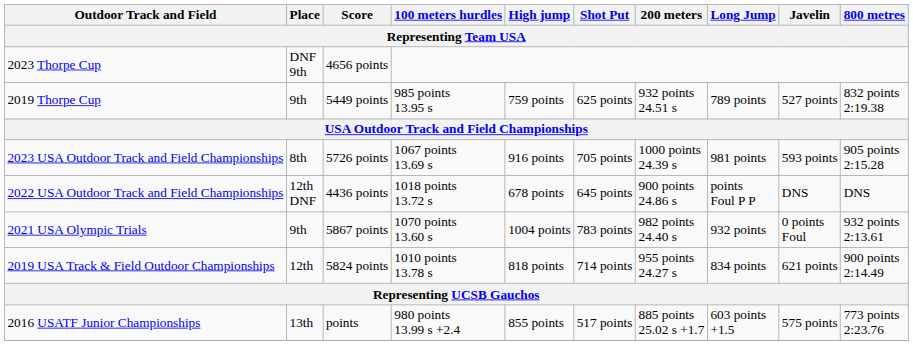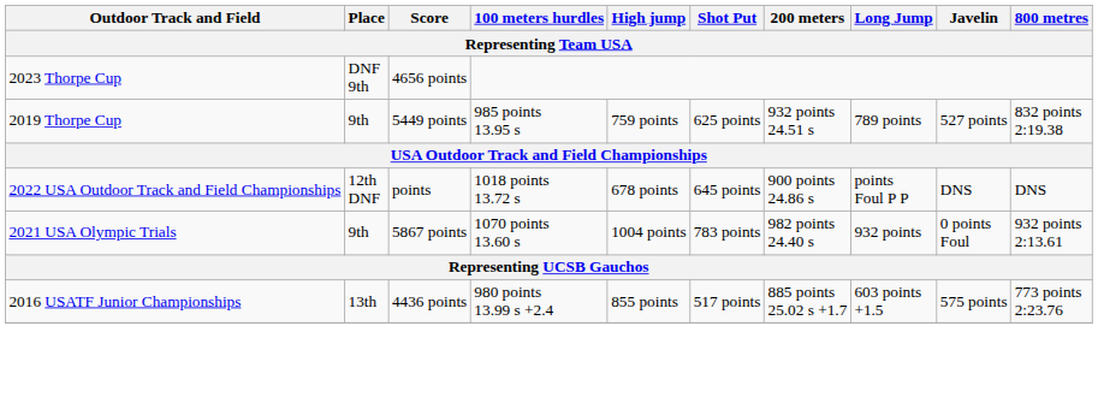 <table class="wikitable">
 <tr>
 <th>Outdoor Track and Field</th>
 <th>Place</th>
 <th>Score</th>
 <th><a href='#'>100 meters hurdles</a></th>
 <th><a href='#'>High jump</a></th>
 <th><a href='#'>Shot Put</a></th>
 <th>200 meters</th>
 <th><a href='#'>Long Jump</a></th>
 <th>Javelin</th>
 <th><a href='#'>800 metres</a></th>
 </tr>
 <tr>
 <th colspan="10">Representing <a href='#'>Team USA</a> </th>
 </tr>
 <tr>
 <td>2023 <a href='#'>Thorpe Cup</a></td>
 <td>DNF <br>9th</td>
 <td>4656 points</td>
 </tr>
 <tr>
 <td>2019 <a href='#'>Thorpe Cup</a></td>
 <td>9th</td>
 <td>5449 points</td>
 <td>985 points <br>13.95 s</td>
 <td>759 points <br></td>
 <td>625 points <br></td>
 <td>932 points <br>24.51 s</td>
 <td>789 points<br></td>
 <td>527 points<br></td>
 <td>832 points <br>2:19.38</td>
 </tr>
 <tr>
 <th colspan="10"><a href='#'>USA Outdoor Track and Field Championships</a></th>
 </tr>
 <tr>
-<td><a href='#'>2023 USA Outdoor Track and Field Championships</a></td>
-<td>8th</td>
-<td>5726 points</td>
-<td>1067 points <br>13.69 s</td>
-<td>916 points <br></td>
-<td>705 points <br></td>
-<td>1000 points <br>24.39 s</td>
-<td>981 points<br></td>
-<td>593 points<br></td>
-<td>905 points <br>2:15.28</td>
-</tr>
-<tr>
 <td><a href='#'>2022 USA Outdoor Track and Field Championships</a></td>
 <td>12th<br>DNF</td>
-<td>4436 points</td>
+<td>points</td>
 <td>1018 points <br>13.72 s</td>
 <td>678 points <br></td>
 <td>645 points <br></td>
 <td>900 points <br>24.86 s</td>
 <td>points<br>Foul P P</td>
 <td>DNS</td>
 <td>DNS</td>
 </tr>
 <tr>
 <td><a href='#'>2021 USA Olympic Trials</a></td>
 <td>9th</td>
 <td>5867 points</td>
 <td>1070 points <br>13.60 s</td>
 <td>1004 points <br></td>
 <td>783 points <br></td>
 <td>982 points <br>24.40 s</td>
 <td>932 points<br></td>
 <td>0 points<br>Foul<br></td>
 <td>932 points <br>2:13.61</td>
 </tr>
 <tr>
-<td><a href='#'>2019 USA Track & Field Outdoor Championships</a></td>
-<td>12th</td>
-<td>5824 points</td>
-<td>1010 points <br>13.78 s</td>
-<td>818 points <br></td>
-<td>714 points <br></td>
-<td>955 points <br>24.27 s</td>
-<td>834 points<br></td>
-<td>621 points<br></td>
-<td>900 points <br>2:14.49</td>
-</tr>
-<tr>
 <th colspan="10">Representing <a href='#'>UCSB Gauchos</a></th>
 </tr>
 <tr>
 <td>2016 <a href='#'>USATF Junior Championships</a></td>
 <td>13th</td>
-<td>points</td>
+<td>4436 points</td>
 <td>980 points <br>13.99 s  +2.4</td>
 <td>855 points <br></td>
 <td>517 points <br></td>
 <td>885 points <br>25.02 s +1.7</td>
 <td>603 points<br> +1.5</td>
 <td>575 points<br></td>
 <td>773 points <br> 2:23.76</td>
 </tr>
 <tr>
 </tr>
 </table>
